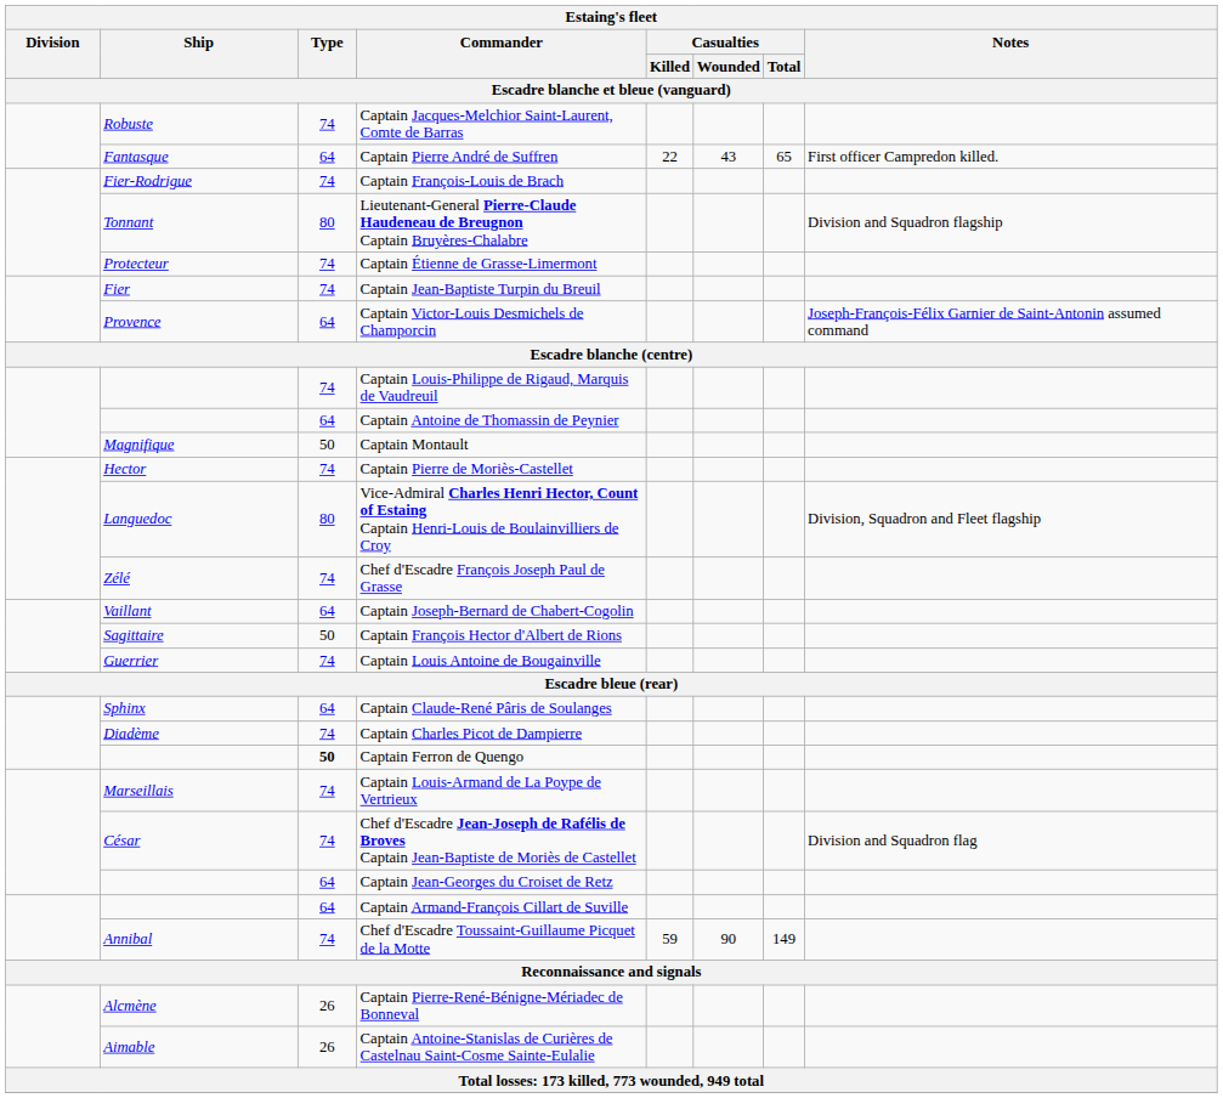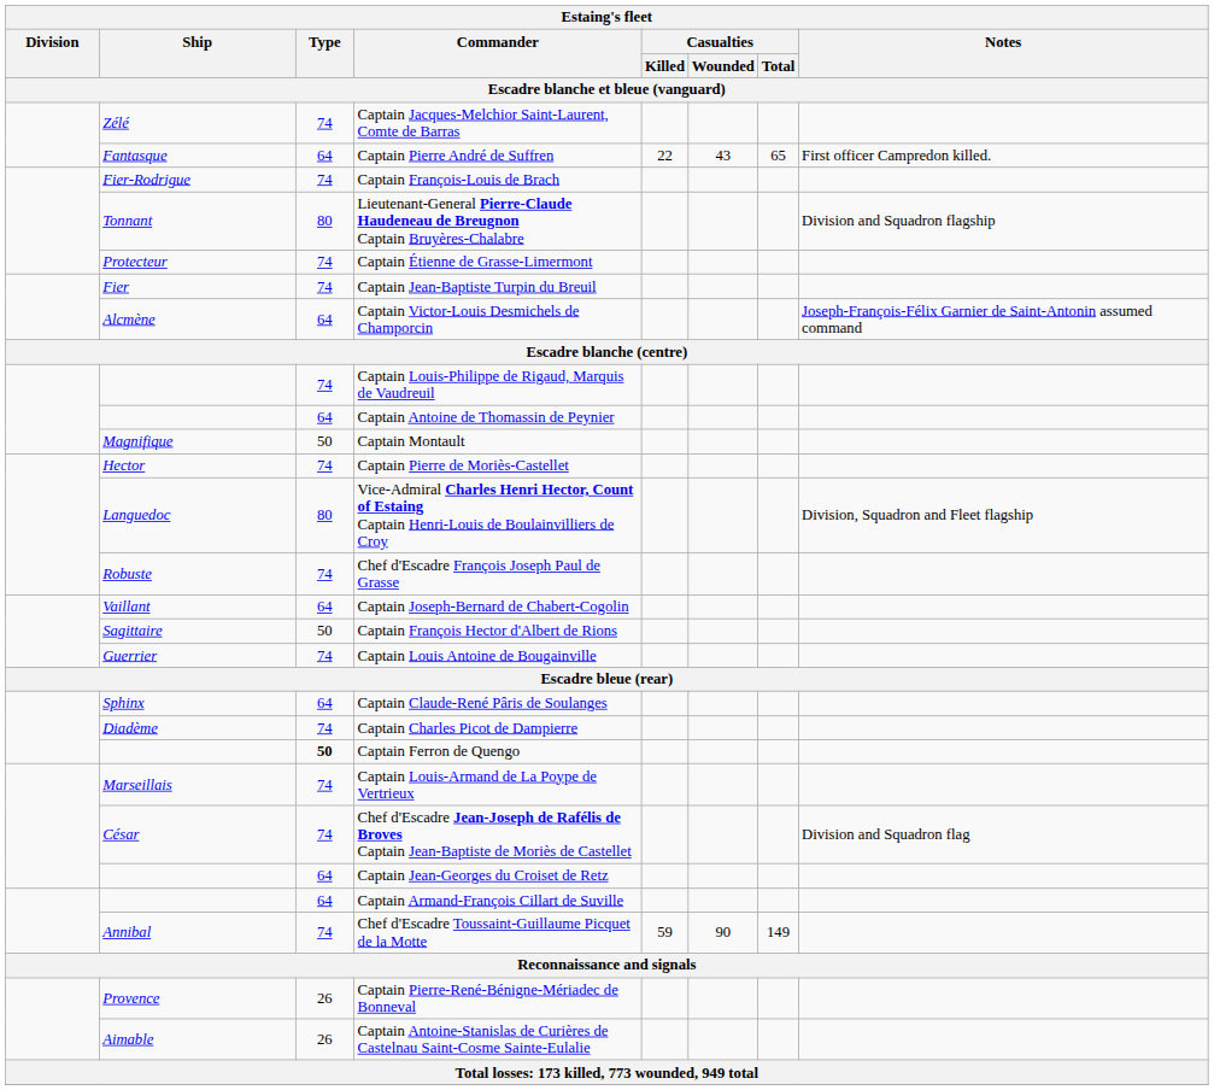 <table class="wikitable" width=100%>
 <tr valign="top">
 <th colspan="8" bgcolor="white">Estaing's fleet</th>
 </tr>
 <tr valign="top">
 <th width=8%; align= center rowspan=2>Division</th>
 <th width=17%; align= center rowspan=2>Ship</th>
 <th width=5%; align= center rowspan=2>Type</th>
 <th width=25%; align= center rowspan=2>Commander</th>
 <th width=9%; align= center colspan=3>Casualties</th>
 <th width=36%; align= center rowspan=2>Notes</th>
 </tr>
 <tr valign="top">
 <th width=3%; align= center>Killed</th>
 <th width=3%; align= center>Wounded</th>
 <th width=3%; align= center>Total</th>
 </tr>
 <tr valign="center">
 <th colspan="8" bgcolor="white">Escadre blanche et bleue (vanguard)</th>
 </tr>
 <tr valign="center">
 <td rowspan="2", align= center></td>
-<td align= left><a href='#'><em>Robuste</em></a></td>
+<td align= left><em><a href='#'>Zélé</a></em></td>
 <td align= center><a href='#'>74</a></td>
 <td align= left>Captain <a href='#'>Jacques-Melchior Saint-Laurent, Comte de Barras</a></td>
 <td align= center></td>
 <td align= center></td>
 <td align= center></td>
 <td align= left></td>
 </tr>
 <tr valign="center">
 <td align= left><a href='#'><em>Fantasque</em></a></td>
 <td align= center><a href='#'>64</a></td>
 <td align= left>Captain <a href='#'>Pierre André de Suffren</a></td>
 <td align= center>22</td>
 <td align= center>43</td>
 <td align= center>65</td>
 <td align= left>First officer Campredon killed.</td>
 </tr>
 <tr valign="center">
 <td rowspan="3", align= center></td>
 <td align= left><a href='#'><em>Fier-Rodrigue</em></a></td>
 <td align= center><a href='#'>74</a></td>
 <td align= left>Captain <a href='#'>François-Louis de Brach</a></td>
 <td align= center></td>
 <td align= center></td>
 <td align= center></td>
 <td align= left></td>
 </tr>
 <tr valign="center">
 <td align= left><em><a href='#'>Tonnant</a></em></td>
 <td align= center><a href='#'>80</a></td>
 <td align= left>Lieutenant-General <strong><a href='#'>Pierre-Claude Haudeneau de Breugnon</a></strong><br>Captain <a href='#'>Bruyères-Chalabre</a></td>
 <td align= center></td>
 <td align= center></td>
 <td align= center></td>
 <td align= left>Division and Squadron flagship</td>
 </tr>
 <tr valign="center">
 <td align= left><a href='#'><em>Protecteur</em></a></td>
 <td align= center><a href='#'>74</a></td>
 <td align= left>Captain <a href='#'>Étienne de Grasse-Limermont</a></td>
 <td align= center></td>
 <td align= center></td>
 <td align= center></td>
 <td align= left></td>
 </tr>
 <tr valign="center">
 <td rowspan="2", align= center></td>
 <td align= left><a href='#'><em>Fier</em></a></td>
 <td align= center><a href='#'>74</a></td>
 <td align= left>Captain <a href='#'>Jean-Baptiste Turpin du Breuil</a></td>
 <td align= center></td>
 <td align= center></td>
 <td align= center></td>
 <td align= left></td>
 </tr>
 <tr valign="center">
-<td align= left><a href='#'><em>Provence</em></a></td>
+<td align= left><a href='#'><em>Alcmène</em></a></td>
 <td align= center><a href='#'>64</a></td>
 <td align= left>Captain <a href='#'>Victor-Louis Desmichels de Champorcin</a></td>
 <td align= center></td>
 <td align= center></td>
 <td align= center></td>
 <td align= left><a href='#'>Joseph-François-Félix Garnier de Saint-Antonin</a> assumed command</td>
 </tr>
 <tr valign="center">
 <th colspan="8" bgcolor="white">Escadre blanche (centre)</th>
 </tr>
 <tr valign="center">
 <td rowspan="3", align= center></td>
 <td align= left></td>
 <td align= center><a href='#'>74</a></td>
 <td align= left>Captain <a href='#'>Louis-Philippe de Rigaud, Marquis de Vaudreuil</a></td>
 <td align= center></td>
 <td align= center></td>
 <td align= center></td>
 <td align= left></td>
 </tr>
 <tr valign="center">
 <td align= left></td>
 <td align= center><a href='#'>64</a></td>
 <td align= left>Captain <a href='#'>Antoine de Thomassin de Peynier</a></td>
 <td align= center></td>
 <td align= center></td>
 <td align= center></td>
 <td align= left></td>
 </tr>
 <tr valign="center">
 <td align= left><a href='#'><em>Magnifique</em></a></td>
 <td align= center>50</td>
 <td align= left>Captain Montault</td>
 <td align= center></td>
 <td align= center></td>
 <td align= center></td>
 <td align= left></td>
 </tr>
 <tr valign="center">
 <td rowspan="3", align= center></td>
 <td align= left><a href='#'><em>Hector</em></a></td>
 <td align= center><a href='#'>74</a></td>
 <td align= left>Captain <a href='#'>Pierre de Moriès-Castellet</a></td>
 <td align= center></td>
 <td align= center></td>
 <td align= center></td>
 <td align= left></td>
 </tr>
 <tr valign="center">
 <td align= left><a href='#'><em>Languedoc</em></a></td>
 <td align= center><a href='#'>80</a></td>
 <td align= left>Vice-Admiral <strong><a href='#'>Charles Henri Hector, Count of Estaing</a></strong><br>Captain <a href='#'>Henri-Louis de Boulainvilliers de Croy</a></td>
 <td align= center></td>
 <td align= center></td>
 <td align= center></td>
 <td align= left>Division, Squadron and Fleet flagship</td>
 </tr>
 <tr valign="center">
-<td align= left><em><a href='#'>Zélé</a></em></td>
+<td align= left><a href='#'><em>Robuste</em></a></td>
 <td align= center><a href='#'>74</a></td>
 <td align= left>Chef d'Escadre <a href='#'>François Joseph Paul de Grasse</a></td>
 <td align= center></td>
 <td align= center></td>
 <td align= center></td>
 <td align= left></td>
 </tr>
 <tr valign="center">
 <td rowspan="3", align= center></td>
 <td align= left><a href='#'><em>Vaillant</em></a></td>
 <td align= center><a href='#'>64</a></td>
 <td align= left>Captain <a href='#'>Joseph-Bernard de Chabert-Cogolin</a></td>
 <td align= center></td>
 <td align= center></td>
 <td align= center></td>
 <td align= left></td>
 </tr>
 <tr valign="center">
 <td align= left><a href='#'><em>Sagittaire</em></a></td>
 <td align= center>50</td>
 <td align= left>Captain <a href='#'>François Hector d'Albert de Rions</a></td>
 <td align= center></td>
 <td align= center></td>
 <td align= center></td>
 <td align= left></td>
 </tr>
 <tr valign="center">
 <td align= left><em><a href='#'>Guerrier</a></em></td>
 <td align= center><a href='#'>74</a></td>
 <td align= left>Captain <a href='#'>Louis Antoine de Bougainville</a></td>
 <td align= center></td>
 <td align= center></td>
 <td align= center></td>
 <td align= left></td>
 </tr>
 <tr valign="center">
 <th colspan="8" bgcolor="white">Escadre bleue (rear)</th>
 </tr>
 <tr valign="center">
 <td rowspan="3", align= center></td>
 <td align= left><em><a href='#'>Sphinx</a></em></td>
 <td align= center><a href='#'>64</a></td>
 <td align= left>Captain <a href='#'>Claude-René Pâris de Soulanges</a></td>
 <td align= center></td>
 <td align= center></td>
 <td align= center></td>
 <td align= left></td>
 </tr>
 <tr valign="center">
 <td align= left><a href='#'><em>Diadème</em></a></td>
 <td align= center><a href='#'>74</a></td>
 <td align= left>Captain <a href='#'>Charles Picot de Dampierre</a></td>
 <td align= center></td>
 <td align= center></td>
 <td align= center></td>
 <td align= left></td>
 </tr>
 <tr valign="center">
 <td align= left></td>
 <td align= center><strong>50</strong></td>
 <td align= left>Captain Ferron de Quengo</td>
 <td align= center></td>
 <td align= center></td>
 <td align= center></td>
 <td align= left></td>
 </tr>
 <tr valign="center">
 <td rowspan="3", align= center></td>
 <td align= left><a href='#'><em>Marseillais</em></a></td>
 <td align= center><a href='#'>74</a></td>
 <td align= left>Captain <a href='#'>Louis-Armand de La Poype de Vertrieux</a></td>
 <td align= center></td>
 <td align= center></td>
 <td align= center></td>
 <td align= left></td>
 </tr>
 <tr valign="center">
 <td align= left><a href='#'><em>César</em></a></td>
 <td align= center><a href='#'>74</a></td>
 <td align= left>Chef d'Escadre <strong><a href='#'>Jean-Joseph de Rafélis de Broves</a></strong><br>Captain <a href='#'>Jean-Baptiste de Moriès de Castellet</a></td>
 <td align= center></td>
 <td align= center></td>
 <td align= center></td>
 <td align= left>Division and Squadron flag</td>
 </tr>
 <tr valign="center">
 <td align= left></td>
 <td align= center><a href='#'>64</a></td>
 <td align= left>Captain <a href='#'>Jean-Georges du Croiset de Retz</a></td>
 <td align= center></td>
 <td align= center></td>
 <td align= center></td>
 <td align= left></td>
 </tr>
 <tr valign="center">
 <td rowspan="2", align= center></td>
 <td align= left></td>
 <td align= center><a href='#'>64</a></td>
 <td align= left>Captain <a href='#'>Armand-François Cillart de Suville</a></td>
 <td align= center></td>
 <td align= center></td>
 <td align= center></td>
 <td align= left></td>
 </tr>
 <tr valign="center">
 <td align= left><a href='#'><em>Annibal</em></a></td>
 <td align= center><a href='#'>74</a></td>
 <td align= left>Chef d'Escadre <a href='#'>Toussaint-Guillaume Picquet de la Motte</a></td>
 <td align= center>59</td>
 <td align= center>90</td>
 <td align= center>149</td>
 <td align= left></td>
 </tr>
 <tr valign="center">
 <th colspan="8" bgcolor="white">Reconnaissance and signals</th>
 </tr>
 <tr valign="center">
 <td rowspan="2", align= center></td>
-<td align= left><a href='#'><em>Alcmène</em></a></td>
+<td align= left><a href='#'><em>Provence</em></a></td>
 <td align= center>26</td>
 <td align= left>Captain <a href='#'>Pierre-René-Bénigne-Mériadec de Bonneval</a></td>
 <td align= center></td>
 <td align= center></td>
 <td align= center></td>
 <td align= left></td>
 </tr>
 <tr valign="center">
 <td align= left><a href='#'><em>Aimable</em></a></td>
 <td align= center>26</td>
 <td align= left>Captain <a href='#'>Antoine-Stanislas de Curières de Castelnau Saint-Cosme Sainte-Eulalie</a></td>
 <td align= center></td>
 <td align= center></td>
 <td align= center></td>
 <td align= left></td>
 </tr>
 <tr valign="center">
 <th colspan="8" bgcolor="white">Total losses: 173 killed, 773 wounded, 949 total</th>
 </tr>
 <tr valign="center">
 </tr>
 </table>
